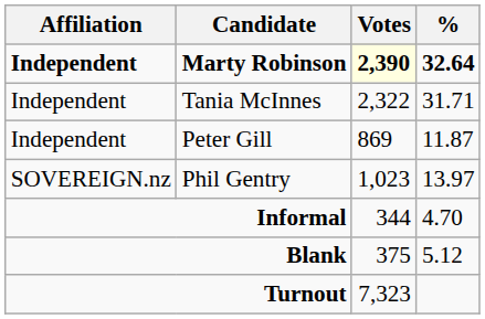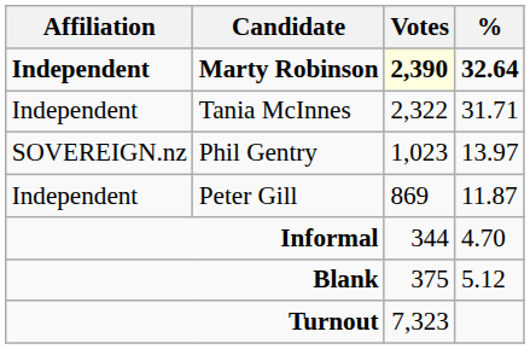 <table class="wikitable col3right col4right" style="font-size:90%">
 <tr>
 <th>Affiliation</th>
 <th>Candidate</th>
 <th>Votes</th>
 <th>%</th>
 </tr>
 <tr>
 <td><strong>Independent</strong></td>
 <td><strong>Marty Robinson</strong></td>
 <td style="background: lightyellow;"><strong>2,390</strong></td>
 <td><strong>32.64</strong></td>
 </tr>
 <tr>
 <td>Independent</td>
 <td>Tania McInnes</td>
 <td>2,322</td>
 <td>31.71</td>
 </tr>
 <tr>
+<td>SOVEREIGN.nz</td>
+<td>Phil Gentry</td>
+<td>1,023</td>
+<td>13.97</td>
+</tr>
+<tr>
 <td>Independent</td>
 <td>Peter Gill</td>
 <td>869</td>
 <td>11.87</td>
-</tr>
-<tr>
-<td>SOVEREIGN.nz</td>
-<td>Phil Gentry</td>
-<td>1,023</td>
-<td>13.97</td>
 </tr>
 <tr>
 <td colspan="2" style="text-align:right"><strong>Informal</strong></td>
 <td style="text-align:right">344</td>
 <td>4.70</td>
 </tr>
 <tr>
 <td colspan="2" style="text-align:right"><strong>Blank</strong></td>
 <td style="text-align:right">375</td>
 <td>5.12</td>
 </tr>
 <tr>
 <td colspan="2" style="text-align:right"><strong>Turnout</strong></td>
 <td style="text-align:right">7,323</td>
 <td></td>
 </tr>
 </table>
